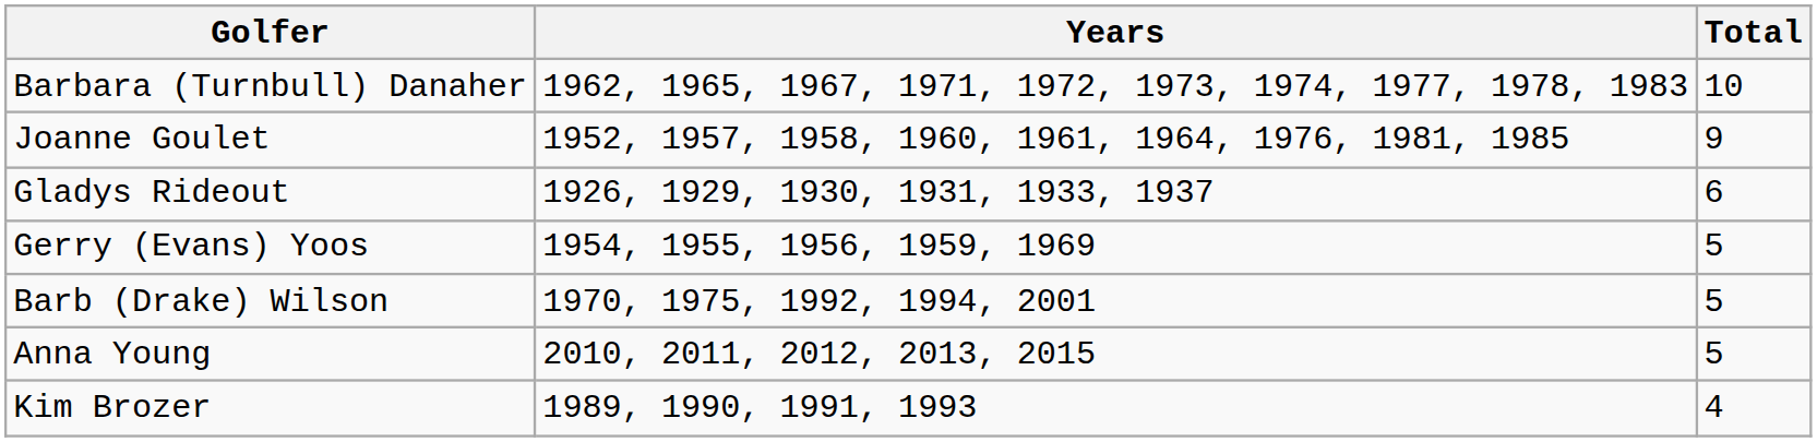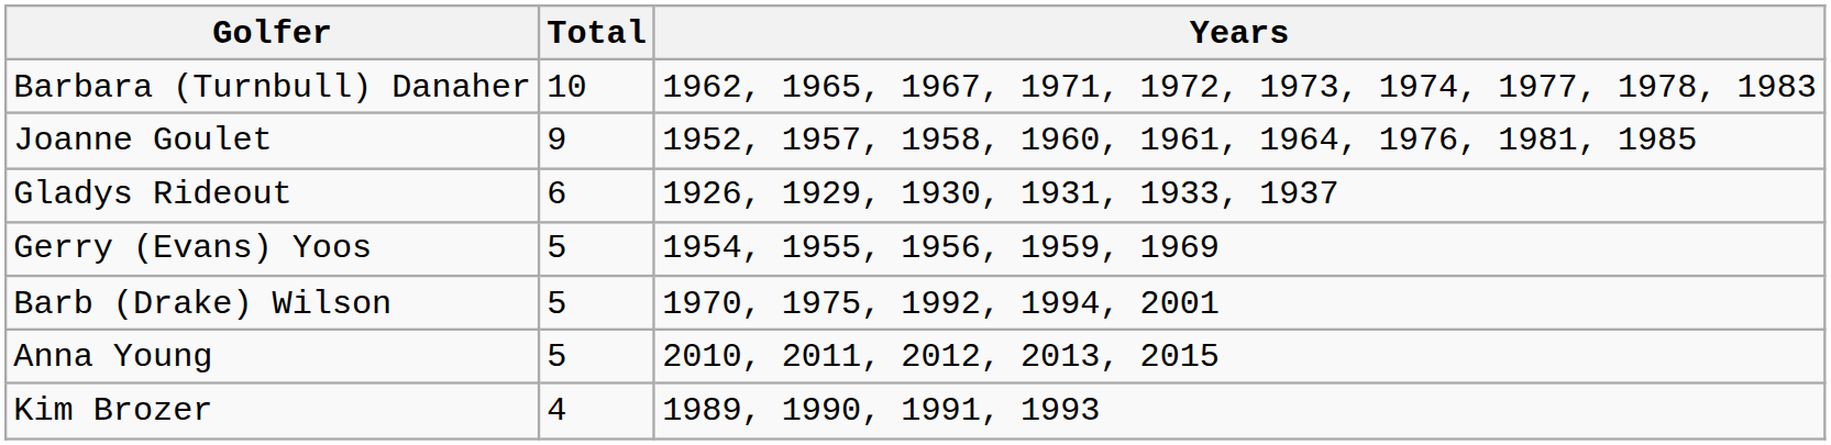 <table class="wikitable" border="1">
 <tr>
 <th>Golfer</th>
+<th>Total</th>
 <th>Years</th>
-<th>Total</th>
 </tr>
 <tr>
 <td>Barbara (Turnbull) Danaher</td>
+<td>10</td>
 <td>1962, 1965, 1967, 1971, 1972, 1973, 1974, 1977, 1978, 1983</td>
-<td>10</td>
 </tr>
 <tr>
 <td>Joanne Goulet</td>
+<td>9</td>
 <td>1952, 1957, 1958, 1960, 1961, 1964, 1976, 1981, 1985</td>
-<td>9</td>
 </tr>
 <tr>
 <td>Gladys Rideout</td>
+<td>6</td>
 <td>1926, 1929, 1930, 1931, 1933, 1937</td>
-<td>6</td>
 </tr>
 <tr>
 <td>Gerry (Evans) Yoos</td>
+<td>5</td>
 <td>1954, 1955, 1956, 1959, 1969</td>
-<td>5</td>
 </tr>
 <tr>
 <td>Barb (Drake) Wilson</td>
+<td>5</td>
 <td>1970, 1975, 1992, 1994, 2001</td>
-<td>5</td>
 </tr>
 <tr>
 <td>Anna Young</td>
+<td>5</td>
 <td>2010, 2011, 2012, 2013, 2015</td>
-<td>5</td>
 </tr>
 <tr>
 <td>Kim Brozer</td>
+<td>4</td>
 <td>1989, 1990, 1991, 1993</td>
-<td>4</td>
 </tr>
 </table>
